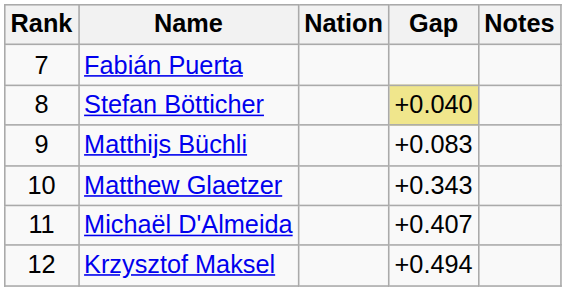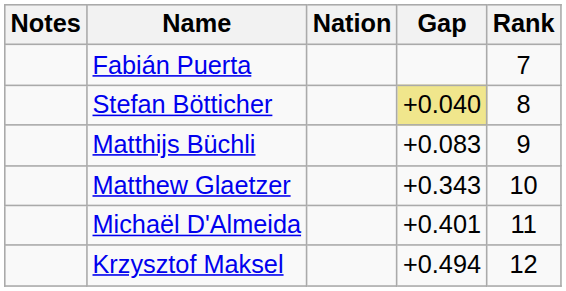 <table class="wikitable sortable" style="text-align:center">
 <tr>
-<th>Rank</th>
+<th>Notes</th>
 <th>Name</th>
 <th>Nation</th>
 <th>Gap</th>
-<th>Notes</th>
+<th>Rank</th>
 </tr>
 <tr>
-<td>7</td>
+<td></td>
 <td align=left><a href='#'>Fabián Puerta</a></td>
 <td align=left></td>
 <td></td>
-<td></td>
+<td>7</td>
 </tr>
 <tr>
-<td>8</td>
+<td></td>
 <td align=left><a href='#'>Stefan Bötticher</a></td>
 <td align=left></td>
 <td style="background: khaki;">+0.040</td>
-<td></td>
+<td>8</td>
 </tr>
 <tr>
-<td>9</td>
+<td></td>
 <td align=left><a href='#'>Matthijs Büchli</a></td>
 <td align=left></td>
 <td>+0.083</td>
-<td></td>
+<td>9</td>
 </tr>
 <tr>
-<td>10</td>
+<td></td>
 <td align=left><a href='#'>Matthew Glaetzer</a></td>
 <td align=left></td>
 <td>+0.343</td>
-<td></td>
+<td>10</td>
 </tr>
 <tr>
-<td>11</td>
+<td></td>
 <td align=left><a href='#'>Michaël D'Almeida</a></td>
 <td align=left></td>
-<td>+0.407</td>
-<td></td>
+<td>+0.401</td>
+<td>11</td>
 </tr>
 <tr>
-<td>12</td>
+<td></td>
 <td align=left><a href='#'>Krzysztof Maksel</a></td>
 <td align=left></td>
 <td>+0.494</td>
-<td></td>
+<td>12</td>
 </tr>
 </table>
